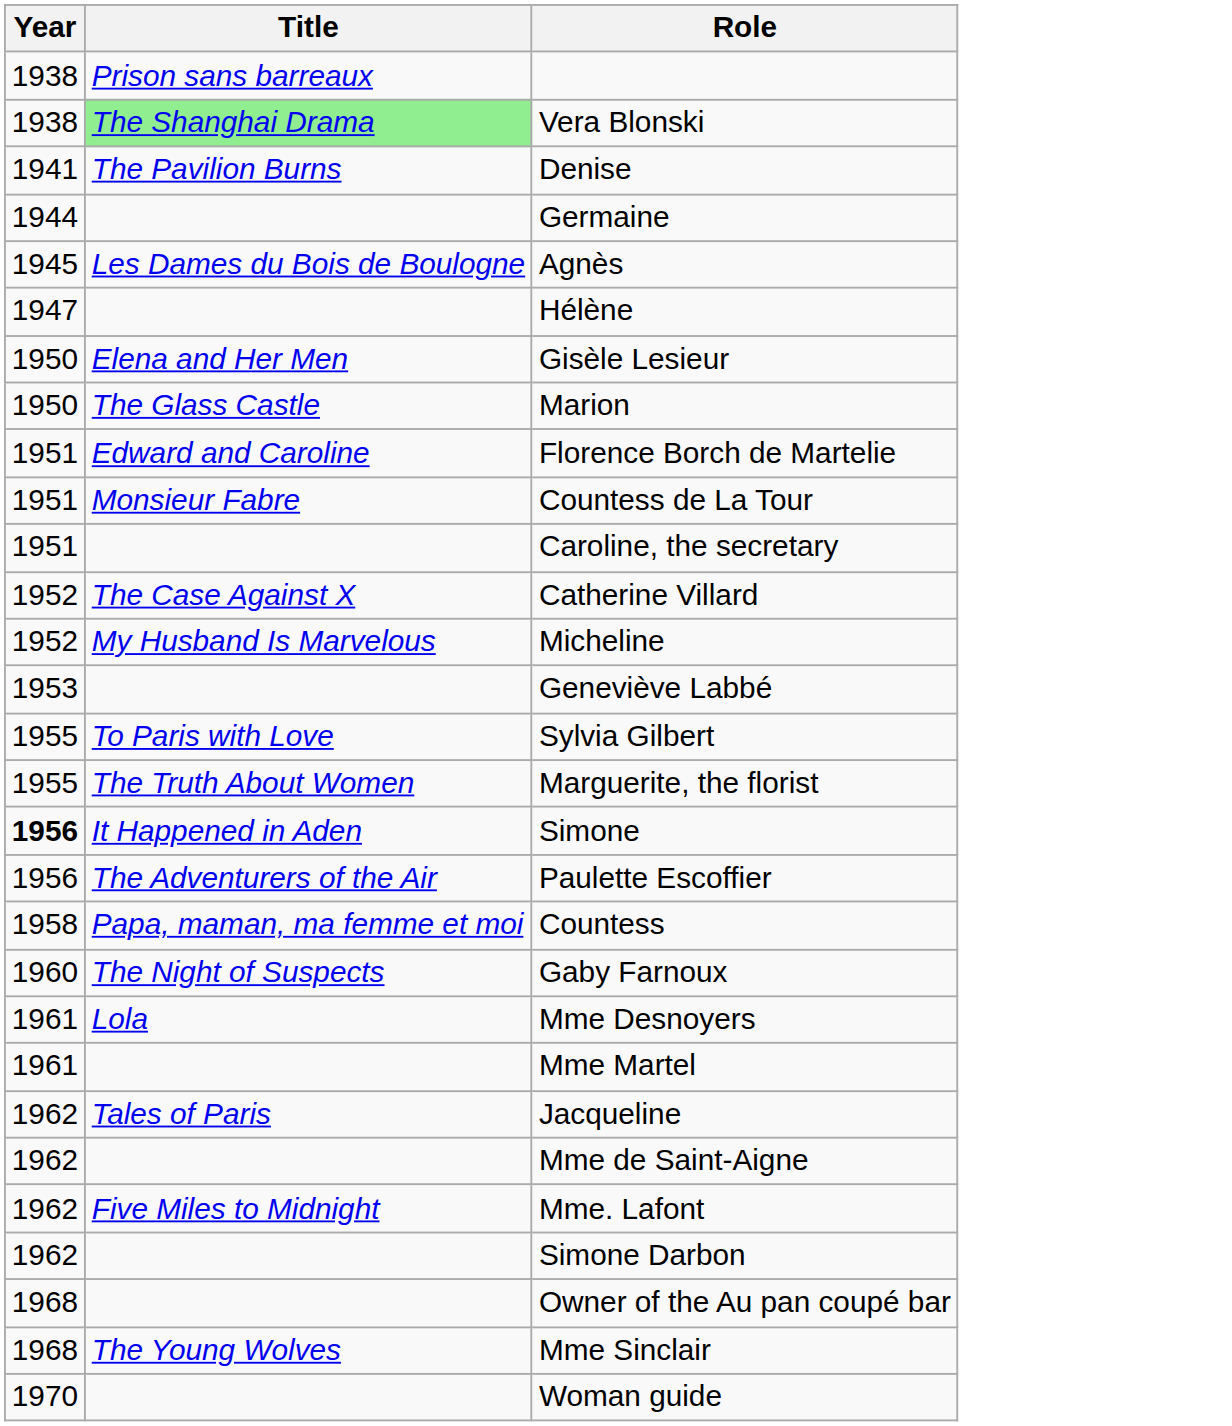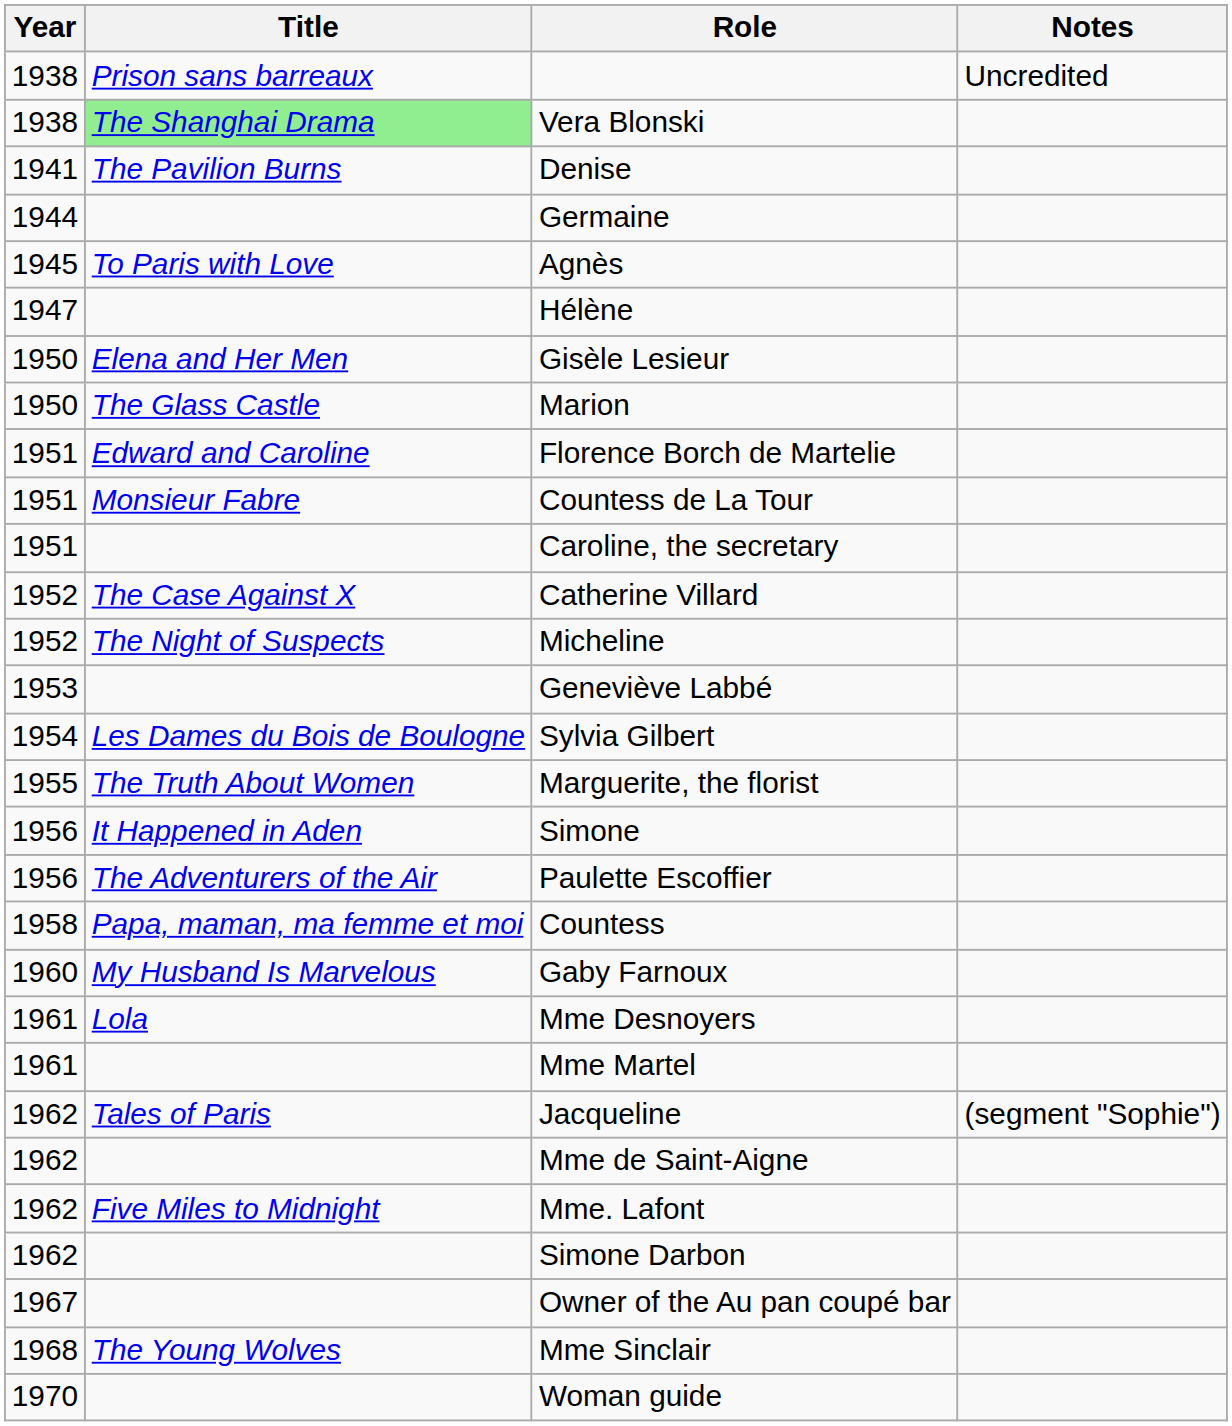 <table class="wikitable">
 <tr>
 <th>Year</th>
 <th>Title</th>
 <th>Role</th>
+<th>Notes</th>
 </tr>
 <tr>
 <td>1938</td>
 <td><em><a href='#'>Prison sans barreaux</a></em></td>
 <td></td>
+<td>Uncredited</td>
 </tr>
 <tr>
 <td>1938</td>
 <td style="background: lightgreen;"><em><a href='#'>The Shanghai Drama</a></em></td>
 <td>Vera Blonski</td>
+<td></td>
 </tr>
 <tr>
 <td>1941</td>
 <td><em><a href='#'>The Pavilion Burns</a></em></td>
 <td>Denise</td>
+<td></td>
 </tr>
 <tr>
 <td>1944</td>
 <td><em></em></td>
 <td>Germaine</td>
+<td></td>
 </tr>
 <tr>
 <td>1945</td>
-<td><em><a href='#'>Les Dames du Bois de Boulogne</a></em></td>
+<td><em><a href='#'>To Paris with Love</a></em></td>
 <td>Agnès</td>
+<td></td>
 </tr>
 <tr>
 <td>1947</td>
 <td><em></em></td>
 <td>Hélène</td>
+<td></td>
 </tr>
 <tr>
 <td>1950</td>
 <td><em><a href='#'>Elena and Her Men</a></em></td>
 <td>Gisèle Lesieur</td>
+<td></td>
 </tr>
 <tr>
 <td>1950</td>
 <td><em><a href='#'>The Glass Castle</a></em></td>
 <td>Marion</td>
+<td></td>
 </tr>
 <tr>
 <td>1951</td>
 <td><em><a href='#'>Edward and Caroline</a></em></td>
 <td>Florence Borch de Martelie</td>
+<td></td>
 </tr>
 <tr>
 <td>1951</td>
 <td><em><a href='#'>Monsieur Fabre</a></em></td>
 <td>Countess de La Tour</td>
+<td></td>
 </tr>
 <tr>
 <td>1951</td>
 <td><em></em></td>
 <td>Caroline, the secretary</td>
+<td></td>
 </tr>
 <tr>
 <td>1952</td>
 <td><em><a href='#'>The Case Against X</a></em></td>
 <td>Catherine Villard</td>
+<td></td>
 </tr>
 <tr>
 <td>1952</td>
-<td><em><a href='#'>My Husband Is Marvelous</a></em></td>
+<td><em><a href='#'>The Night of Suspects</a></em></td>
 <td>Micheline</td>
+<td></td>
 </tr>
 <tr>
 <td>1953</td>
 <td><em></em></td>
 <td>Geneviève Labbé</td>
+<td></td>
 </tr>
 <tr>
-<td>1955</td>
-<td><em><a href='#'>To Paris with Love</a></em></td>
+<td>1954</td>
+<td><em><a href='#'>Les Dames du Bois de Boulogne</a></em></td>
 <td>Sylvia Gilbert</td>
+<td></td>
 </tr>
 <tr>
 <td>1955</td>
 <td><em><a href='#'>The Truth About Women</a></em></td>
 <td>Marguerite, the florist</td>
+<td></td>
 </tr>
 <tr>
-<td><strong>1956</strong></td>
+<td>1956</td>
 <td><em><a href='#'>It Happened in Aden</a></em></td>
 <td>Simone</td>
+<td></td>
 </tr>
 <tr>
 <td>1956</td>
 <td><em><a href='#'>The Adventurers of the Air</a></em></td>
 <td>Paulette Escoffier</td>
+<td></td>
 </tr>
 <tr>
 <td>1958</td>
 <td><em><a href='#'>Papa, maman, ma femme et moi</a></em></td>
 <td>Countess</td>
+<td></td>
 </tr>
 <tr>
 <td>1960</td>
-<td><em><a href='#'>The Night of Suspects</a></em></td>
+<td><em><a href='#'>My Husband Is Marvelous</a></em></td>
 <td>Gaby Farnoux</td>
+<td></td>
 </tr>
 <tr>
 <td>1961</td>
 <td><em><a href='#'>Lola</a></em></td>
 <td>Mme Desnoyers</td>
+<td></td>
 </tr>
 <tr>
 <td>1961</td>
 <td><em></em></td>
 <td>Mme Martel</td>
+<td></td>
 </tr>
 <tr>
 <td>1962</td>
 <td><em><a href='#'>Tales of Paris</a></em></td>
 <td>Jacqueline</td>
+<td>(segment "Sophie")</td>
 </tr>
 <tr>
 <td>1962</td>
 <td><em></em></td>
 <td>Mme de Saint-Aigne</td>
+<td></td>
 </tr>
 <tr>
 <td>1962</td>
 <td><em><a href='#'>Five Miles to Midnight</a></em></td>
 <td>Mme. Lafont</td>
+<td></td>
 </tr>
 <tr>
 <td>1962</td>
 <td><em></em></td>
 <td>Simone Darbon</td>
+<td></td>
 </tr>
 <tr>
-<td>1968</td>
+<td>1967</td>
 <td><em></em></td>
 <td>Owner of the Au pan coupé bar</td>
+<td></td>
 </tr>
 <tr>
 <td>1968</td>
 <td><em><a href='#'>The Young Wolves</a></em></td>
 <td>Mme Sinclair</td>
+<td></td>
 </tr>
 <tr>
 <td>1970</td>
 <td><em></em></td>
 <td>Woman guide</td>
+<td></td>
 </tr>
 </table>
